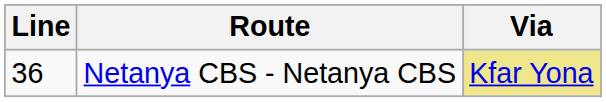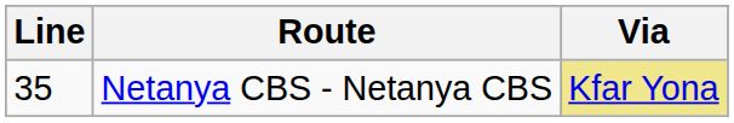 <table class="wikitable">
 <tr>
 <th>Line</th>
 <th>Route</th>
 <th>Via</th>
 </tr>
 <tr>
-<td>36</td>
+<td>35</td>
 <td><a href='#'>Netanya</a> CBS - Netanya CBS</td>
 <td style="background: khaki;"><a href='#'>Kfar Yona</a></td>
 </tr>
 </table>
